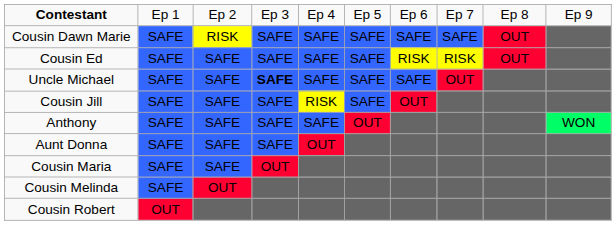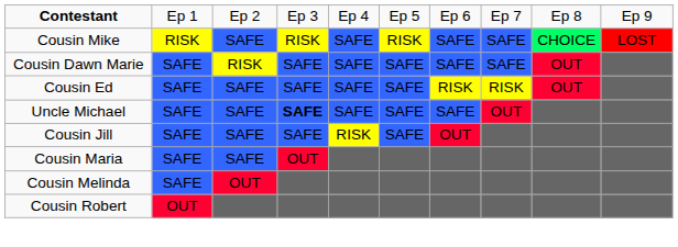 <table class="wikitable" style="text-align:center;">
 <tr>
 <td width="150"><strong>Contestant</strong></td>
 <td width="57">Ep 1</td>
 <td width="62">Ep 2</td>
 <td width="47">Ep 3</td>
 <td width="47">Ep 4</td>
 <td width="47">Ep 5</td>
 <td width="47">Ep 6</td>
 <td width="47">Ep 7</td>
 <td width="67">Ep 8</td>
 <td width="69">Ep 9</td>
+</tr>
+<tr>
+<td>Cousin Mike</td>
+<td bgcolor="#FFFF00">RISK</td>
+<td bgcolor="#3366FF">SAFE</td>
+<td bgcolor="#FFFF00">RISK</td>
+<td bgcolor="#3366FF">SAFE</td>
+<td bgcolor="#FFFF00">RISK</td>
+<td bgcolor="#3366FF">SAFE</td>
+<td bgcolor="#3366FF">SAFE</td>
+<td bgcolor="#00FF66">CHOICE</td>
+<td bgcolor="#FF0000">LOST</td>
 </tr>
 <tr>
 <td>Cousin Dawn Marie</td>
 <td bgcolor="#3366FF">SAFE</td>
 <td bgcolor="#FFFF00">RISK</td>
 <td bgcolor="#3366FF">SAFE</td>
 <td bgcolor="#3366FF">SAFE</td>
 <td bgcolor="#3366FF">SAFE</td>
 <td bgcolor="#3366FF">SAFE</td>
 <td bgcolor="#3366FF">SAFE</td>
 <td bgcolor="#FF0033">OUT</td>
 <td bgcolor="#666666"></td>
 </tr>
 <tr>
 <td>Cousin Ed</td>
 <td bgcolor="#3366FF">SAFE</td>
 <td bgcolor="#3366FF">SAFE</td>
 <td bgcolor="#3366FF">SAFE</td>
 <td bgcolor="#3366FF">SAFE</td>
 <td bgcolor="#3366FF">SAFE</td>
 <td bgcolor="#FFFF00">RISK</td>
 <td bgcolor="#FFFF00">RISK</td>
 <td bgcolor="#FF0033">OUT</td>
 <td bgcolor="#666666"></td>
 </tr>
 <tr>
 <td>Uncle Michael</td>
 <td bgcolor="#3366FF">SAFE</td>
 <td bgcolor="#3366FF">SAFE</td>
 <td bgcolor="#3366FF"><strong>SAFE</strong></td>
 <td bgcolor="#3366FF">SAFE</td>
 <td bgcolor="#3366FF">SAFE</td>
 <td bgcolor="#3366FF">SAFE</td>
 <td bgcolor="#FF0033">OUT</td>
 <td bgcolor="#666666"></td>
 <td bgcolor="#666666"></td>
 </tr>
 <tr>
 <td>Cousin Jill</td>
 <td bgcolor="#3366FF">SAFE</td>
 <td bgcolor="#3366FF">SAFE</td>
 <td bgcolor="#3366FF">SAFE</td>
 <td bgcolor="#FFFF00">RISK</td>
 <td bgcolor="#3366FF">SAFE</td>
 <td bgcolor="#FF0033">OUT</td>
 <td bgcolor="#666666"></td>
 <td bgcolor="#666666"></td>
 <td bgcolor="#666666"></td>
 </tr>
 <tr>
-<td>Anthony</td>
-<td bgcolor="#3366FF">SAFE</td>
-<td bgcolor="#3366FF">SAFE</td>
-<td bgcolor="#3366FF">SAFE</td>
-<td bgcolor="#3366FF">SAFE</td>
-<td bgcolor="#FF0033">OUT</td>
-<td bgcolor="#666666"></td>
-<td bgcolor="#666666"></td>
-<td bgcolor="#666666"></td>
-<td bgcolor="#00FF66">WON</td>
-</tr>
-<tr>
-<td>Aunt Donna</td>
-<td bgcolor="#3366FF">SAFE</td>
-<td bgcolor="#3366FF">SAFE</td>
-<td bgcolor="#3366FF">SAFE</td>
-<td bgcolor="#FF0033">OUT</td>
-<td bgcolor="#666666"></td>
-<td bgcolor="#666666"></td>
-<td bgcolor="#666666"></td>
-<td bgcolor="#666666"></td>
-<td bgcolor="#666666"></td>
-</tr>
-<tr>
 <td>Cousin Maria</td>
 <td bgcolor="#3366FF">SAFE</td>
 <td bgcolor="#3366FF">SAFE</td>
 <td bgcolor="#FF0033">OUT</td>
 <td bgcolor="#666666"></td>
 <td bgcolor="#666666"></td>
 <td bgcolor="#666666"></td>
 <td bgcolor="#666666"></td>
 <td bgcolor="#666666"></td>
 <td bgcolor="#666666"></td>
 </tr>
 <tr>
 <td>Cousin Melinda</td>
 <td bgcolor="#3366FF">SAFE</td>
 <td bgcolor="#FF0033">OUT</td>
 <td bgcolor="#666666"></td>
 <td bgcolor="#666666"></td>
 <td bgcolor="#666666"></td>
 <td bgcolor="#666666"></td>
 <td bgcolor="#666666"></td>
 <td bgcolor="#666666"></td>
 <td bgcolor="#666666"></td>
 </tr>
 <tr>
 <td>Cousin Robert</td>
 <td bgcolor="#FF0033">OUT</td>
 <td bgcolor="#666666"></td>
 <td bgcolor="#666666"></td>
 <td bgcolor="#666666"></td>
 <td bgcolor="#666666"></td>
 <td bgcolor="#666666"></td>
 <td bgcolor="#666666"></td>
 <td bgcolor="#666666"></td>
 <td bgcolor="#666666"></td>
 </tr>
 </table>
